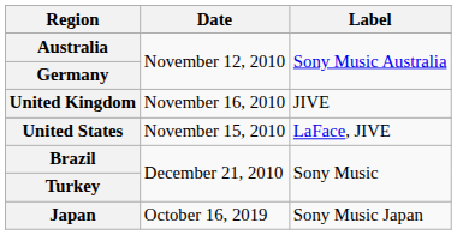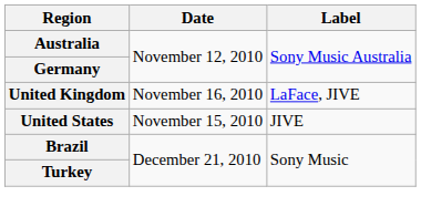 <table class="wikitable plainrowheaders">
 <tr>
 <th scope="col">Region</th>
 <th scope="col">Date</th>
 <th scope="col">Label</th>
 </tr>
 <tr>
 <th scope="row">Australia</th>
 <td rowspan="2">November 12, 2010</td>
 <td rowspan="2"><a href='#'>Sony Music Australia</a></td>
 </tr>
 <tr>
 <th scope="row">Germany</th>
 </tr>
 <tr>
 <th scope="row">United Kingdom</th>
 <td>November 16, 2010</td>
-<td>JIVE</td>
+<td><a href='#'>LaFace</a>, JIVE</td>
 </tr>
 <tr>
 <th scope="row">United States</th>
 <td>November 15, 2010</td>
-<td><a href='#'>LaFace</a>, JIVE</td>
+<td>JIVE</td>
 </tr>
 <tr>
 <th scope="row">Brazil</th>
 <td rowspan="2">December 21, 2010</td>
 <td rowspan="2">Sony Music</td>
 </tr>
 <tr>
 <th scope="row">Turkey</th>
 </tr>
-<tr>
-<th scope="row">Japan</th>
-<td>October 16, 2019</td>
-<td>Sony Music Japan</td>
-</tr>
 </table>
